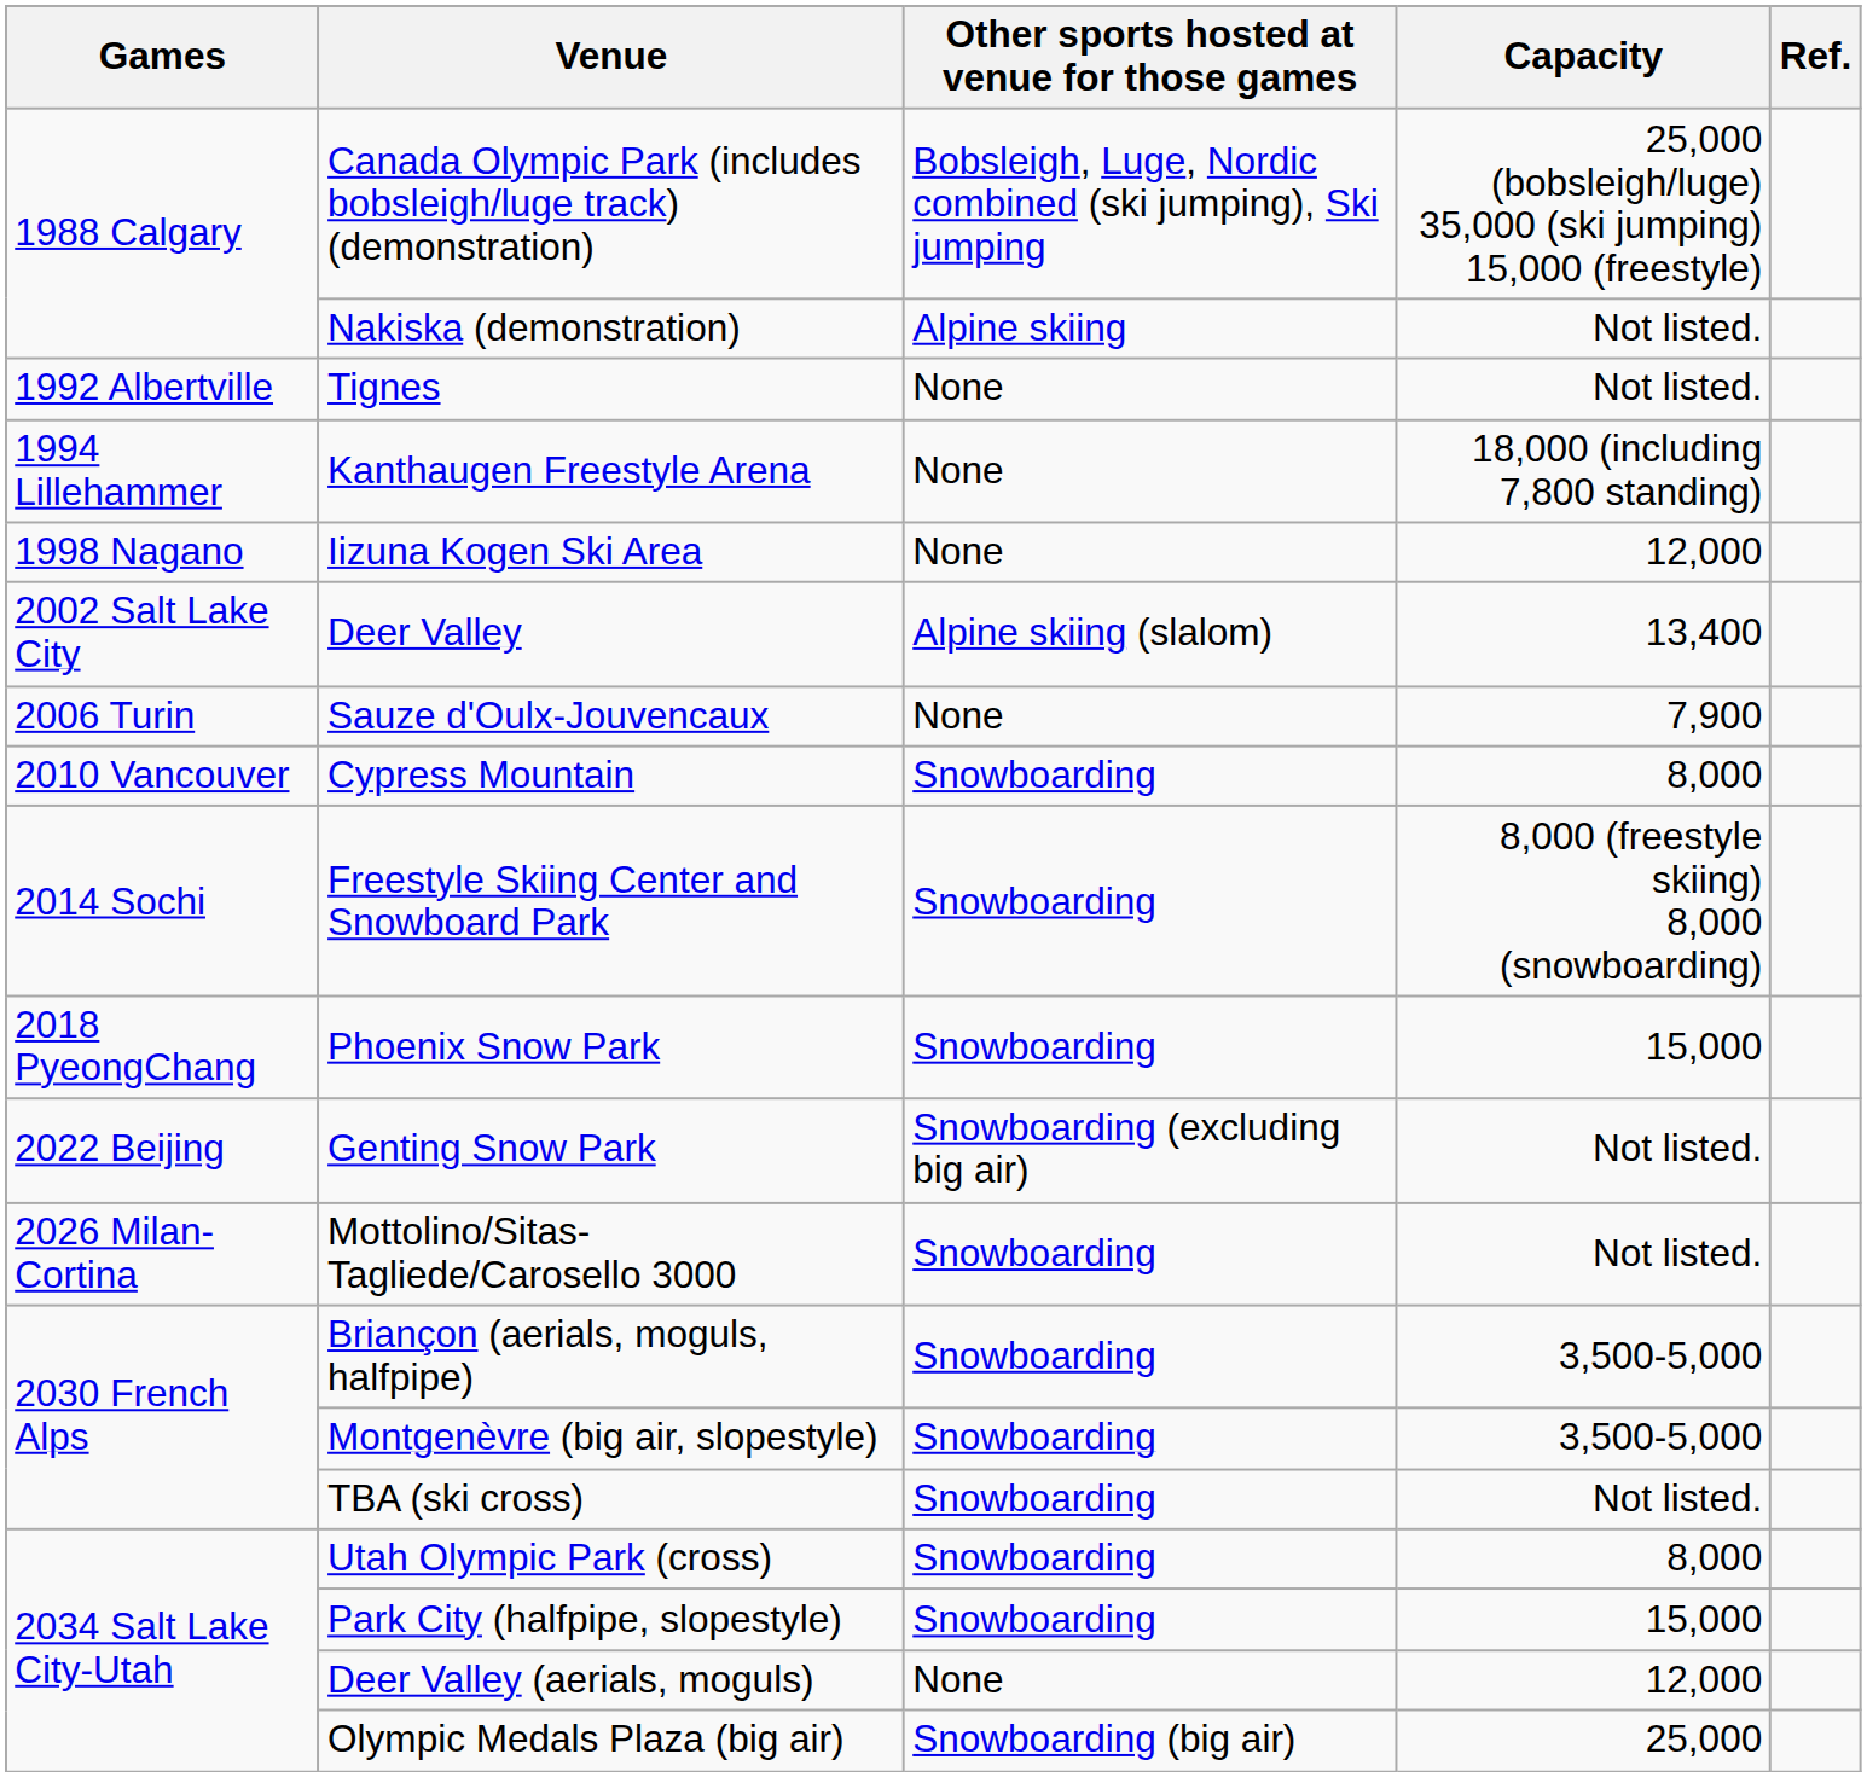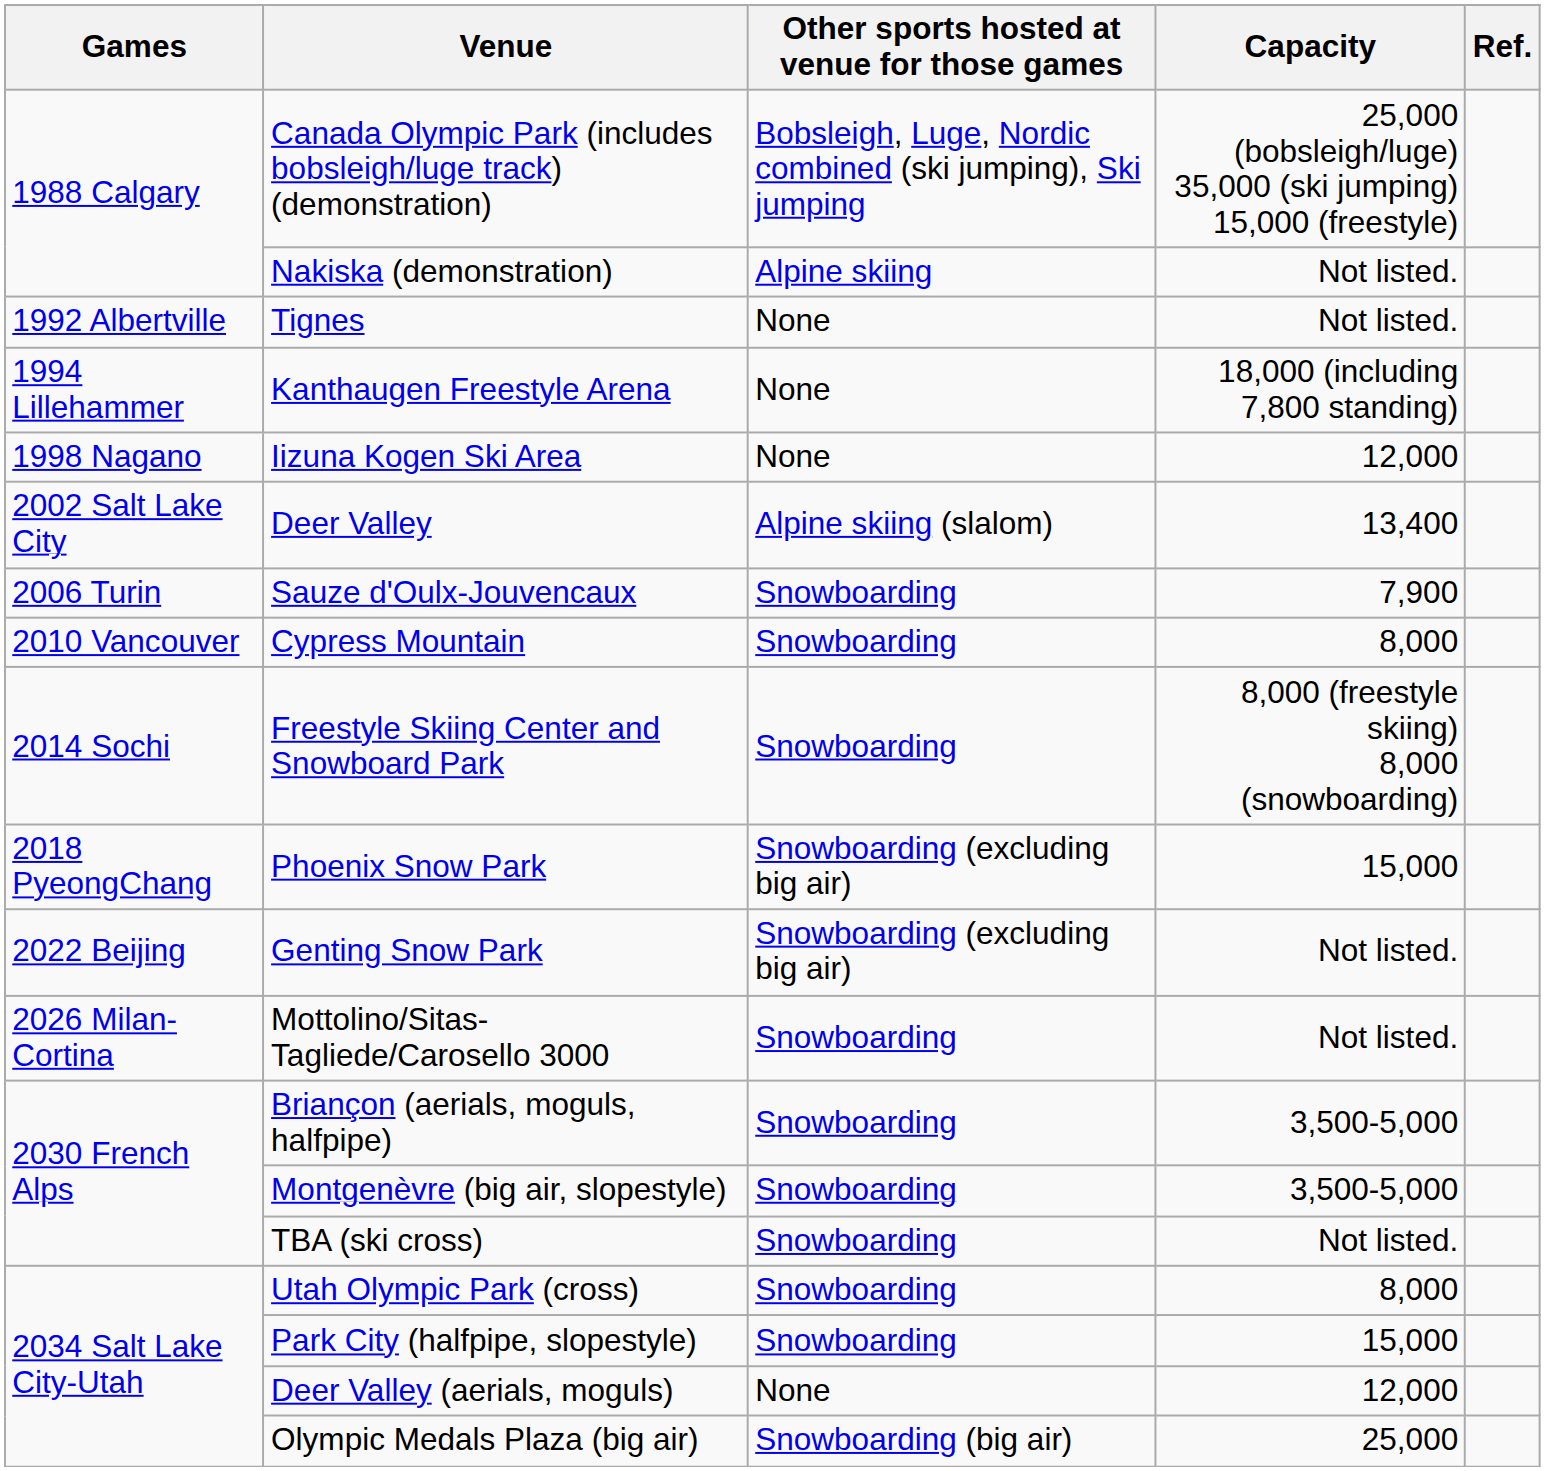 <table class="wikitable sortable" width=780px>
 <tr>
 <th>Games</th>
 <th>Venue</th>
 <th>Other sports hosted at venue for those games</th>
 <th>Capacity</th>
 <th>Ref.</th>
 </tr>
 <tr>
 <td rowspan="2"><a href='#'>1988 Calgary</a></td>
 <td><a href='#'>Canada Olympic Park</a> (includes <a href='#'>bobsleigh/luge track</a>) (demonstration)</td>
 <td><a href='#'>Bobsleigh</a>, <a href='#'>Luge</a>, <a href='#'>Nordic combined</a> (ski jumping), <a href='#'>Ski jumping</a></td>
 <td align="right">25,000 (bobsleigh/luge)<br>35,000 (ski jumping)<br>15,000 (freestyle)</td>
 <td align=center></td>
 </tr>
 <tr>
 <td><a href='#'>Nakiska</a> (demonstration)</td>
 <td><a href='#'>Alpine skiing</a></td>
 <td align="right">Not listed.</td>
 <td align=center></td>
 </tr>
 <tr>
 <td><a href='#'>1992 Albertville</a></td>
 <td><a href='#'>Tignes</a></td>
 <td>None</td>
 <td align="right">Not listed.</td>
 <td align=center></td>
 </tr>
 <tr>
 <td><a href='#'>1994 Lillehammer</a></td>
 <td><a href='#'>Kanthaugen Freestyle Arena</a></td>
 <td>None</td>
 <td align="right">18,000 (including 7,800 standing)</td>
 <td align=center></td>
 </tr>
 <tr>
 <td><a href='#'>1998 Nagano</a></td>
 <td><a href='#'>Iizuna Kogen Ski Area</a></td>
 <td>None</td>
 <td align="right">12,000</td>
 <td align=center></td>
 </tr>
 <tr>
 <td><a href='#'>2002 Salt Lake City</a></td>
 <td><a href='#'>Deer Valley</a></td>
 <td><a href='#'>Alpine skiing</a> (slalom)</td>
 <td align="right">13,400</td>
 <td align=center></td>
 </tr>
 <tr>
 <td><a href='#'>2006 Turin</a></td>
 <td><a href='#'>Sauze d'Oulx-Jouvencaux</a></td>
-<td>None</td>
+<td><a href='#'>Snowboarding</a></td>
 <td align="right">7,900</td>
 <td align=center></td>
 </tr>
 <tr>
 <td><a href='#'>2010 Vancouver</a></td>
 <td><a href='#'>Cypress Mountain</a></td>
 <td><a href='#'>Snowboarding</a></td>
 <td align="right">8,000</td>
 <td align=center></td>
 </tr>
 <tr>
 <td><a href='#'>2014 Sochi</a></td>
 <td><a href='#'>Freestyle Skiing Center and Snowboard Park</a></td>
 <td><a href='#'>Snowboarding</a></td>
 <td align="right">8,000 (freestyle skiing)<br>8,000 (snowboarding)</td>
 <td align=center></td>
 </tr>
 <tr>
 <td><a href='#'>2018 PyeongChang</a></td>
 <td><a href='#'>Phoenix Snow Park</a></td>
-<td><a href='#'>Snowboarding</a></td>
+<td><a href='#'>Snowboarding</a> (excluding big air)</td>
 <td align="right">15,000</td>
 <td align="center"></td>
 </tr>
 <tr>
 <td><a href='#'>2022 Beijing</a></td>
 <td><a href='#'>Genting Snow Park</a></td>
 <td><a href='#'>Snowboarding</a> (excluding big air)</td>
 <td align="right">Not listed.</td>
 <td align=center></td>
 </tr>
 <tr>
 <td><a href='#'>2026 Milan-Cortina</a></td>
 <td>Mottolino/Sitas-Tagliede/Carosello 3000</td>
 <td><a href='#'>Snowboarding</a></td>
 <td align="right">Not listed.</td>
 <td align=center></td>
 </tr>
 <tr>
 <td rowspan="3"><a href='#'>2030 French Alps</a></td>
 <td><a href='#'>Briançon</a> (aerials, moguls, halfpipe)</td>
 <td><a href='#'>Snowboarding</a></td>
 <td align="right">3,500-5,000</td>
 <td align=center></td>
 </tr>
 <tr>
 <td><a href='#'>Montgenèvre</a> (big air, slopestyle)</td>
 <td><a href='#'>Snowboarding</a></td>
 <td align="right">3,500-5,000</td>
 <td align="center"></td>
 </tr>
 <tr>
 <td>TBA (ski cross)</td>
 <td><a href='#'>Snowboarding</a></td>
 <td align="right">Not listed.</td>
 <td align="center"></td>
 </tr>
 <tr>
 <td rowspan="4"><a href='#'>2034 Salt Lake City-Utah</a></td>
 <td><a href='#'>Utah Olympic Park</a> (cross)</td>
 <td><a href='#'>Snowboarding</a></td>
 <td align="right">8,000</td>
 <td align=center></td>
 </tr>
 <tr>
 <td><a href='#'>Park City</a> (halfpipe, slopestyle)</td>
 <td><a href='#'>Snowboarding</a></td>
 <td align="right">15,000</td>
 <td align="center"></td>
 </tr>
 <tr>
 <td><a href='#'>Deer Valley</a> (aerials, moguls)</td>
 <td>None</td>
 <td align="right">12,000</td>
 <td align="center"></td>
 </tr>
 <tr>
 <td>Olympic Medals Plaza (big air)</td>
 <td><a href='#'>Snowboarding</a> (big air)</td>
 <td align="right">25,000</td>
 <td align="center"></td>
 </tr>
 </table>
